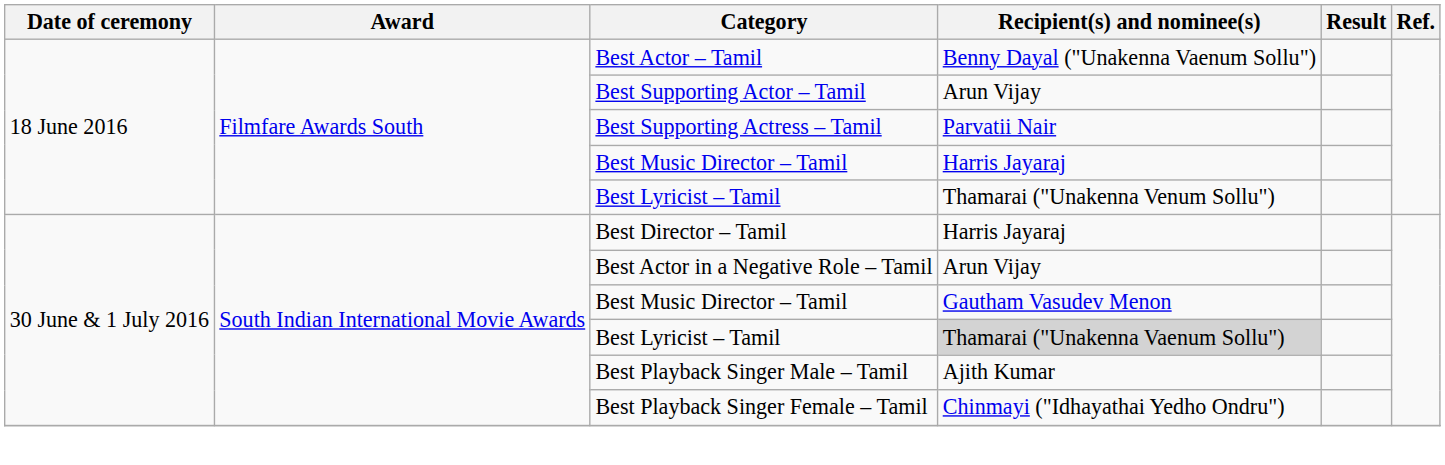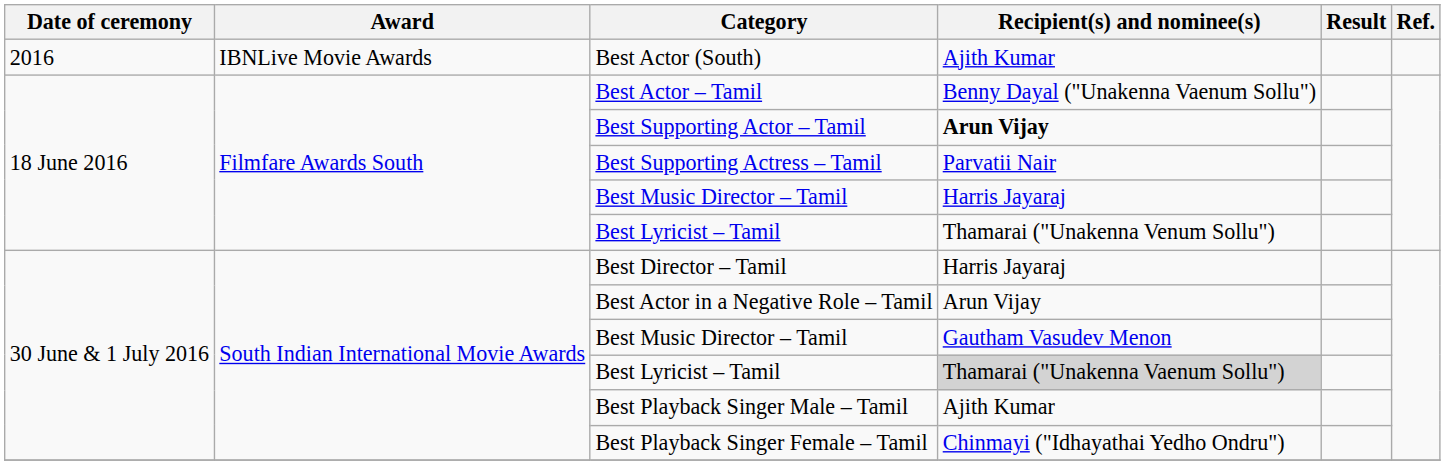 <table class="wikitable sortable">
 <tr>
 <th>Date of ceremony</th>
 <th>Award</th>
 <th>Category</th>
 <th>Recipient(s) and nominee(s)</th>
 <th>Result</th>
 <th>Ref.</th>
+</tr>
+<tr>
+<td>2016</td>
+<td>IBNLive Movie Awards</td>
+<td>Best Actor (South)</td>
+<td><a href='#'>Ajith Kumar</a></td>
+<td></td>
+<td></td>
 </tr>
 <tr>
 <td rowspan="5">18 June 2016</td>
 <td rowspan="5"><a href='#'>Filmfare Awards South</a></td>
 <td><a href='#'>Best Actor – Tamil</a></td>
 <td><a href='#'>Benny Dayal</a> ("Unakenna Vaenum Sollu")</td>
 <td></td>
 <td rowspan="5"></td>
 </tr>
 <tr>
 <td><a href='#'>Best Supporting Actor – Tamil</a></td>
-<td>Arun Vijay</td>
+<td><strong>Arun Vijay</strong></td>
 <td></td>
 </tr>
 <tr>
 <td><a href='#'>Best Supporting Actress – Tamil</a></td>
 <td><a href='#'>Parvatii Nair</a></td>
 <td></td>
 </tr>
 <tr>
 <td><a href='#'>Best Music Director – Tamil</a></td>
 <td><a href='#'>Harris Jayaraj</a></td>
 <td></td>
 </tr>
 <tr>
 <td><a href='#'>Best Lyricist – Tamil</a></td>
 <td>Thamarai ("Unakenna Venum Sollu")</td>
 <td></td>
 </tr>
 <tr>
 <td rowspan="6">30 June & 1 July 2016</td>
 <td rowspan="6"><a href='#'>South Indian International Movie Awards</a></td>
 <td>Best Director – Tamil</td>
 <td>Harris Jayaraj</td>
 <td></td>
 <td rowspan="6"></td>
 </tr>
 <tr>
 <td>Best Actor in a Negative Role – Tamil</td>
 <td>Arun Vijay</td>
 <td></td>
 </tr>
 <tr>
 <td>Best Music Director – Tamil</td>
 <td><a href='#'>Gautham Vasudev Menon</a></td>
 <td></td>
 </tr>
 <tr>
 <td>Best Lyricist – Tamil</td>
 <td style="background: lightgrey;">Thamarai ("Unakenna Vaenum Sollu")</td>
 <td></td>
 </tr>
 <tr>
 <td>Best Playback Singer Male – Tamil</td>
 <td>Ajith Kumar</td>
 <td></td>
 </tr>
 <tr>
 <td>Best Playback Singer Female – Tamil</td>
 <td><a href='#'>Chinmayi</a> ("Idhayathai Yedho Ondru")</td>
 <td></td>
 </tr>
 <tr>
 </tr>
 </table>
